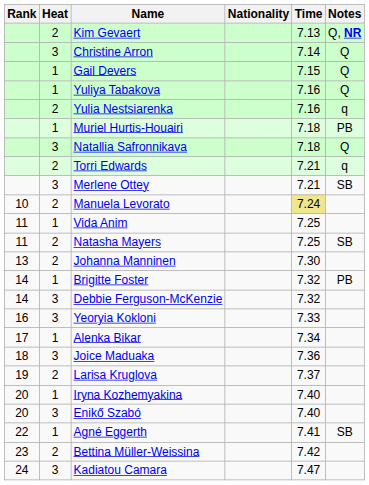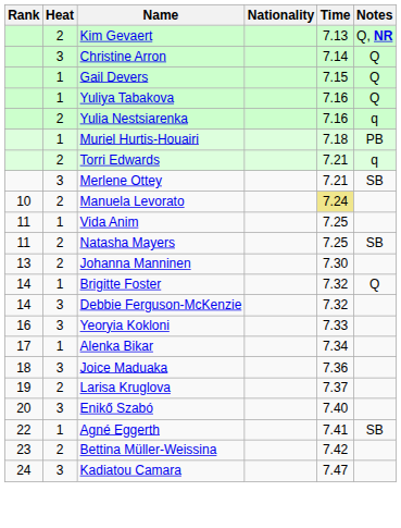 <table class="wikitable sortable" style="text-align:center">
 <tr>
 <th>Rank</th>
 <th>Heat</th>
 <th>Name</th>
 <th>Nationality</th>
 <th>Time</th>
 <th>Notes</th>
 </tr>
 <tr bgcolor=ccffcc>
 <td></td>
 <td>2</td>
 <td align="left"><a href='#'>Kim Gevaert</a></td>
 <td align=left></td>
 <td>7.13</td>
 <td>Q, <strong><a href='#'>NR</a></strong></td>
 </tr>
 <tr bgcolor=ccffcc>
 <td></td>
 <td>3</td>
 <td align="left"><a href='#'>Christine Arron</a></td>
 <td align=left></td>
 <td>7.14</td>
 <td>Q</td>
 </tr>
 <tr bgcolor=ccffcc>
 <td></td>
 <td>1</td>
 <td align="left"><a href='#'>Gail Devers</a></td>
 <td align=left></td>
 <td>7.15</td>
 <td>Q</td>
 </tr>
 <tr bgcolor=ccffcc>
 <td></td>
 <td>1</td>
 <td align="left"><a href='#'>Yuliya Tabakova</a></td>
 <td align=left></td>
 <td>7.16</td>
 <td>Q</td>
 </tr>
 <tr bgcolor=ccffcc>
 <td></td>
 <td>2</td>
 <td align="left"><a href='#'>Yulia Nestsiarenka</a></td>
 <td align=left></td>
 <td>7.16</td>
 <td>q</td>
 </tr>
 <tr bgcolor=ddffdd>
 <td></td>
 <td>1</td>
 <td align="left"><a href='#'>Muriel Hurtis-Houairi</a></td>
 <td align=left></td>
 <td>7.18</td>
 <td>PB</td>
 </tr>
-<tr bgcolor=ccffcc>
-<td></td>
-<td>3</td>
-<td align="left"><a href='#'>Natallia Safronnikava</a></td>
-<td align=left></td>
-<td>7.18</td>
-<td>Q</td>
-</tr>
 <tr bgcolor=ddffdd>
 <td></td>
 <td>2</td>
 <td align="left"><a href='#'>Torri Edwards</a></td>
 <td align=left></td>
 <td>7.21</td>
 <td>q</td>
 </tr>
 <tr>
 <td></td>
 <td>3</td>
 <td align="left"><a href='#'>Merlene Ottey</a></td>
 <td align=left></td>
 <td>7.21</td>
 <td>SB</td>
 </tr>
 <tr>
 <td>10</td>
 <td>2</td>
 <td align="left"><a href='#'>Manuela Levorato</a></td>
 <td align=left></td>
 <td style="background: khaki;">7.24</td>
 <td></td>
 </tr>
 <tr>
 <td>11</td>
 <td>1</td>
 <td align="left"><a href='#'>Vida Anim</a></td>
 <td align=left></td>
 <td>7.25</td>
 <td></td>
 </tr>
 <tr>
 <td>11</td>
 <td>2</td>
 <td align="left"><a href='#'>Natasha Mayers</a></td>
 <td align=left></td>
 <td>7.25</td>
 <td>SB</td>
 </tr>
 <tr>
 <td>13</td>
 <td>2</td>
 <td align="left"><a href='#'>Johanna Manninen</a></td>
 <td align=left></td>
 <td>7.30</td>
 <td></td>
 </tr>
 <tr>
 <td>14</td>
 <td>1</td>
 <td align="left"><a href='#'>Brigitte Foster</a></td>
 <td align=left></td>
 <td>7.32</td>
-<td>PB</td>
+<td>Q</td>
 </tr>
 <tr>
 <td>14</td>
 <td>3</td>
 <td align="left"><a href='#'>Debbie Ferguson-McKenzie</a></td>
 <td align=left></td>
 <td>7.32</td>
 <td></td>
 </tr>
 <tr>
 <td>16</td>
 <td>3</td>
 <td align="left"><a href='#'>Yeoryia Kokloni</a></td>
 <td align=left></td>
 <td>7.33</td>
 <td></td>
 </tr>
 <tr>
 <td>17</td>
 <td>1</td>
 <td align="left"><a href='#'>Alenka Bikar</a></td>
 <td align=left></td>
 <td>7.34</td>
 <td></td>
 </tr>
 <tr>
 <td>18</td>
 <td>3</td>
 <td align="left"><a href='#'>Joice Maduaka</a></td>
 <td align=left></td>
 <td>7.36</td>
 <td></td>
 </tr>
 <tr>
 <td>19</td>
 <td>2</td>
 <td align="left"><a href='#'>Larisa Kruglova</a></td>
 <td align=left></td>
 <td>7.37</td>
 <td></td>
 </tr>
 <tr>
 <td>20</td>
-<td>1</td>
-<td align="left"><a href='#'>Iryna Kozhemyakina</a></td>
-<td align=left></td>
-<td>7.40</td>
-<td></td>
-</tr>
-<tr>
-<td>20</td>
 <td>3</td>
 <td align="left"><a href='#'>Enikő Szabó</a></td>
 <td align=left></td>
 <td>7.40</td>
 <td></td>
 </tr>
 <tr>
 <td>22</td>
 <td>1</td>
 <td align="left"><a href='#'>Agné Eggerth</a></td>
 <td align=left></td>
 <td>7.41</td>
 <td>SB</td>
 </tr>
 <tr>
 <td>23</td>
 <td>2</td>
 <td align="left"><a href='#'>Bettina Müller-Weissina</a></td>
 <td align=left></td>
 <td>7.42</td>
 <td></td>
 </tr>
 <tr>
 <td>24</td>
 <td>3</td>
 <td align="left"><a href='#'>Kadiatou Camara</a></td>
 <td align=left></td>
 <td>7.47</td>
 <td></td>
 </tr>
 </table>
